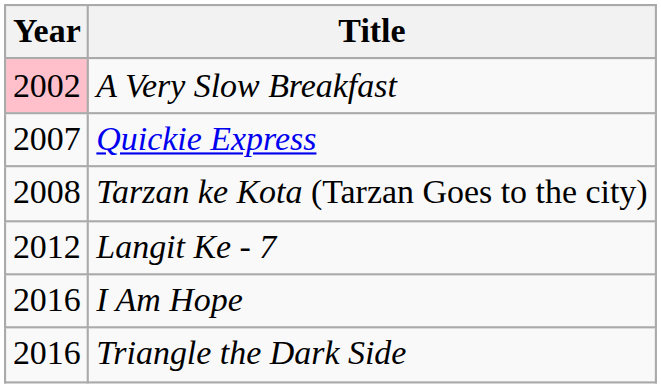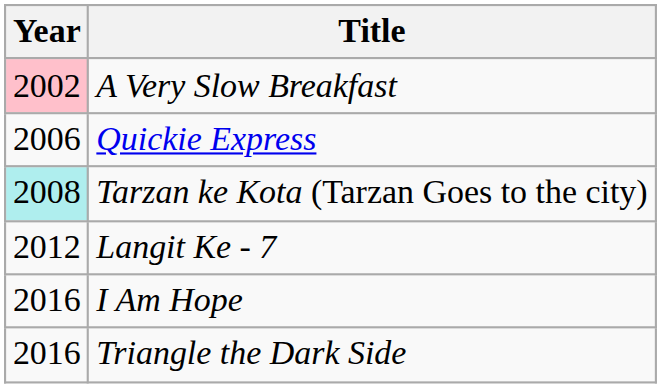 <table class="wikitable sortable">
 <tr>
 <th>Year</th>
 <th>Title</th>
 </tr>
 <tr>
 <td style="background: pink;">2002</td>
 <td><em>A Very Slow Breakfast</em></td>
 </tr>
 <tr>
-<td>2007</td>
+<td>2006</td>
 <td><em><a href='#'>Quickie Express</a></em></td>
 </tr>
 <tr>
-<td>2008</td>
+<td style="background: paleturquoise;">2008</td>
 <td><em>Tarzan ke Kota</em> (Tarzan Goes to the city)</td>
 </tr>
 <tr>
 <td>2012</td>
 <td><em>Langit Ke - 7</em></td>
 </tr>
 <tr>
 <td>2016</td>
 <td><em>I Am Hope</em></td>
 </tr>
 <tr>
 <td>2016</td>
 <td><em>Triangle the Dark Side</em></td>
 </tr>
 </table>
